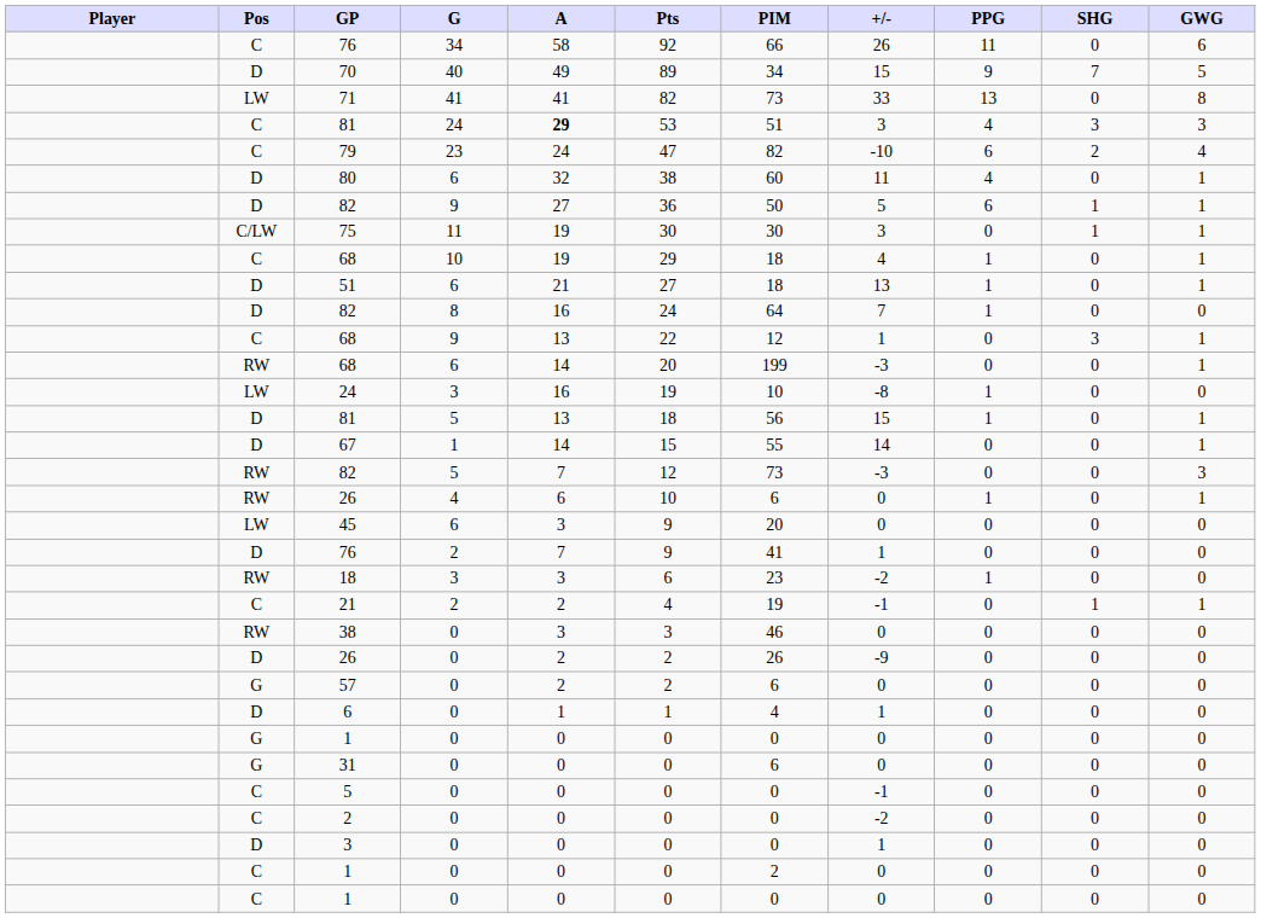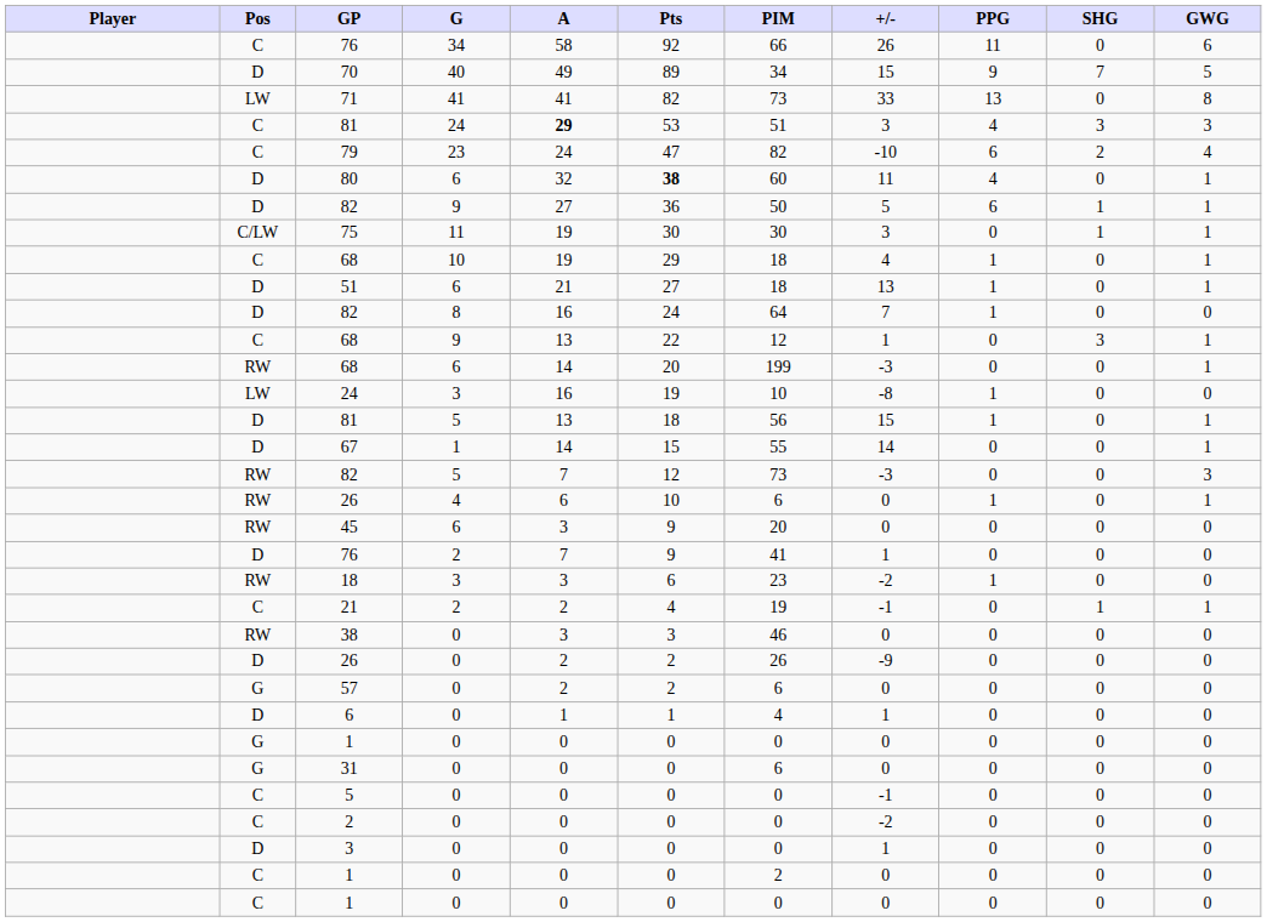 <table style="width:60%;" class="wikitable sortable">
 <tr style="text-align:center;">
 <th style="background:#ddf; width:10%;">Player</th>
 <th style="background:#ddf; width:3%;" title="Position">Pos</th>
 <th style="background:#ddf; width:5%;" title="Games played">GP</th>
 <th style="background:#ddf; width:5%;" title="Goals">G</th>
 <th style="background:#ddf; width:5%;" title="Assists">A</th>
 <th style="background:#ddf; width:5%;" title="Points">Pts</th>
 <th style="background:#ddf; width:5%;" title="Penalties in Minutes">PIM</th>
 <th style="background:#ddf; width:5%;" title="Plus/minus">+/-</th>
 <th style="background:#ddf; width:5%;" title="Power play goals">PPG</th>
 <th style="background:#ddf; width:5%;" title="Short-handed goals">SHG</th>
 <th style="background:#ddf; width:5%;" title="Game-winning goals">GWG</th>
 </tr>
 <tr style="text-align:center;">
 <td style="text-align:right;"></td>
 <td>C</td>
 <td>76</td>
 <td>34</td>
 <td>58</td>
 <td>92</td>
 <td>66</td>
 <td>26</td>
 <td>11</td>
 <td>0</td>
 <td>6</td>
 </tr>
 <tr style="text-align:center;">
 <td style="text-align:right;"></td>
 <td>D</td>
 <td>70</td>
 <td>40</td>
 <td>49</td>
 <td>89</td>
 <td>34</td>
 <td>15</td>
 <td>9</td>
 <td>7</td>
 <td>5</td>
 </tr>
 <tr style="text-align:center;">
 <td style="text-align:right;"></td>
 <td>LW</td>
 <td>71</td>
 <td>41</td>
 <td>41</td>
 <td>82</td>
 <td>73</td>
 <td>33</td>
 <td>13</td>
 <td>0</td>
 <td>8</td>
 </tr>
 <tr style="text-align:center;">
 <td style="text-align:right;"></td>
 <td>C</td>
 <td>81</td>
 <td>24</td>
 <td><strong>29</strong></td>
 <td>53</td>
 <td>51</td>
 <td>3</td>
 <td>4</td>
 <td>3</td>
 <td>3</td>
 </tr>
 <tr style="text-align:center;">
 <td style="text-align:right;"></td>
 <td>C</td>
 <td>79</td>
 <td>23</td>
 <td>24</td>
 <td>47</td>
 <td>82</td>
 <td>-10</td>
 <td>6</td>
 <td>2</td>
 <td>4</td>
 </tr>
 <tr style="text-align:center;">
 <td style="text-align:right;"></td>
 <td>D</td>
 <td>80</td>
 <td>6</td>
 <td>32</td>
-<td>38</td>
+<td><strong>38</strong></td>
 <td>60</td>
 <td>11</td>
 <td>4</td>
 <td>0</td>
 <td>1</td>
 </tr>
 <tr style="text-align:center;">
 <td style="text-align:right;"></td>
 <td>D</td>
 <td>82</td>
 <td>9</td>
 <td>27</td>
 <td>36</td>
 <td>50</td>
 <td>5</td>
 <td>6</td>
 <td>1</td>
 <td>1</td>
 </tr>
 <tr style="text-align:center;">
 <td style="text-align:right;"></td>
 <td>C/LW</td>
 <td>75</td>
 <td>11</td>
 <td>19</td>
 <td>30</td>
 <td>30</td>
 <td>3</td>
 <td>0</td>
 <td>1</td>
 <td>1</td>
 </tr>
 <tr style="text-align:center;">
 <td style="text-align:right;"></td>
 <td>C</td>
 <td>68</td>
 <td>10</td>
 <td>19</td>
 <td>29</td>
 <td>18</td>
 <td>4</td>
 <td>1</td>
 <td>0</td>
 <td>1</td>
 </tr>
 <tr style="text-align:center;">
 <td style="text-align:right;"></td>
 <td>D</td>
 <td>51</td>
 <td>6</td>
 <td>21</td>
 <td>27</td>
 <td>18</td>
 <td>13</td>
 <td>1</td>
 <td>0</td>
 <td>1</td>
 </tr>
 <tr style="text-align:center;">
 <td style="text-align:right;"></td>
 <td>D</td>
 <td>82</td>
 <td>8</td>
 <td>16</td>
 <td>24</td>
 <td>64</td>
 <td>7</td>
 <td>1</td>
 <td>0</td>
 <td>0</td>
 </tr>
 <tr style="text-align:center;">
 <td style="text-align:right;"></td>
 <td>C</td>
 <td>68</td>
 <td>9</td>
 <td>13</td>
 <td>22</td>
 <td>12</td>
 <td>1</td>
 <td>0</td>
 <td>3</td>
 <td>1</td>
 </tr>
 <tr style="text-align:center;">
 <td style="text-align:right;"></td>
 <td>RW</td>
 <td>68</td>
 <td>6</td>
 <td>14</td>
 <td>20</td>
 <td>199</td>
 <td>-3</td>
 <td>0</td>
 <td>0</td>
 <td>1</td>
 </tr>
 <tr style="text-align:center;">
 <td style="text-align:right;"></td>
 <td>LW</td>
 <td>24</td>
 <td>3</td>
 <td>16</td>
 <td>19</td>
 <td>10</td>
 <td>-8</td>
 <td>1</td>
 <td>0</td>
 <td>0</td>
 </tr>
 <tr style="text-align:center;">
 <td style="text-align:right;"></td>
 <td>D</td>
 <td>81</td>
 <td>5</td>
 <td>13</td>
 <td>18</td>
 <td>56</td>
 <td>15</td>
 <td>1</td>
 <td>0</td>
 <td>1</td>
 </tr>
 <tr style="text-align:center;">
 <td style="text-align:right;"></td>
 <td>D</td>
 <td>67</td>
 <td>1</td>
 <td>14</td>
 <td>15</td>
 <td>55</td>
 <td>14</td>
 <td>0</td>
 <td>0</td>
 <td>1</td>
 </tr>
 <tr style="text-align:center;">
 <td style="text-align:right;"></td>
 <td>RW</td>
 <td>82</td>
 <td>5</td>
 <td>7</td>
 <td>12</td>
 <td>73</td>
 <td>-3</td>
 <td>0</td>
 <td>0</td>
 <td>3</td>
 </tr>
 <tr style="text-align:center;">
 <td style="text-align:right;"></td>
 <td>RW</td>
 <td>26</td>
 <td>4</td>
 <td>6</td>
 <td>10</td>
 <td>6</td>
 <td>0</td>
 <td>1</td>
 <td>0</td>
 <td>1</td>
 </tr>
 <tr style="text-align:center;">
 <td style="text-align:right;"></td>
-<td>LW</td>
+<td>RW</td>
 <td>45</td>
 <td>6</td>
 <td>3</td>
 <td>9</td>
 <td>20</td>
 <td>0</td>
 <td>0</td>
 <td>0</td>
 <td>0</td>
 </tr>
 <tr style="text-align:center;">
 <td style="text-align:right;"></td>
 <td>D</td>
 <td>76</td>
 <td>2</td>
 <td>7</td>
 <td>9</td>
 <td>41</td>
 <td>1</td>
 <td>0</td>
 <td>0</td>
 <td>0</td>
 </tr>
 <tr style="text-align:center;">
 <td style="text-align:right;"></td>
 <td>RW</td>
 <td>18</td>
 <td>3</td>
 <td>3</td>
 <td>6</td>
 <td>23</td>
 <td>-2</td>
 <td>1</td>
 <td>0</td>
 <td>0</td>
 </tr>
 <tr style="text-align:center;">
 <td style="text-align:right;"></td>
 <td>C</td>
 <td>21</td>
 <td>2</td>
 <td>2</td>
 <td>4</td>
 <td>19</td>
 <td>-1</td>
 <td>0</td>
 <td>1</td>
 <td>1</td>
 </tr>
 <tr style="text-align:center;">
 <td style="text-align:right;"></td>
 <td>RW</td>
 <td>38</td>
 <td>0</td>
 <td>3</td>
 <td>3</td>
 <td>46</td>
 <td>0</td>
 <td>0</td>
 <td>0</td>
 <td>0</td>
 </tr>
 <tr style="text-align:center;">
 <td style="text-align:right;"></td>
 <td>D</td>
 <td>26</td>
 <td>0</td>
 <td>2</td>
 <td>2</td>
 <td>26</td>
 <td>-9</td>
 <td>0</td>
 <td>0</td>
 <td>0</td>
 </tr>
 <tr style="text-align:center;">
 <td style="text-align:right;"></td>
 <td>G</td>
 <td>57</td>
 <td>0</td>
 <td>2</td>
 <td>2</td>
 <td>6</td>
 <td>0</td>
 <td>0</td>
 <td>0</td>
 <td>0</td>
 </tr>
 <tr style="text-align:center;">
 <td style="text-align:right;"></td>
 <td>D</td>
 <td>6</td>
 <td>0</td>
 <td>1</td>
 <td>1</td>
 <td>4</td>
 <td>1</td>
 <td>0</td>
 <td>0</td>
 <td>0</td>
 </tr>
 <tr style="text-align:center;">
 <td style="text-align:right;"></td>
 <td>G</td>
 <td>1</td>
 <td>0</td>
 <td>0</td>
 <td>0</td>
 <td>0</td>
 <td>0</td>
 <td>0</td>
 <td>0</td>
 <td>0</td>
 </tr>
 <tr style="text-align:center;">
 <td style="text-align:right;"></td>
 <td>G</td>
 <td>31</td>
 <td>0</td>
 <td>0</td>
 <td>0</td>
 <td>6</td>
 <td>0</td>
 <td>0</td>
 <td>0</td>
 <td>0</td>
 </tr>
 <tr style="text-align:center;">
 <td style="text-align:right;"></td>
 <td>C</td>
 <td>5</td>
 <td>0</td>
 <td>0</td>
 <td>0</td>
 <td>0</td>
 <td>-1</td>
 <td>0</td>
 <td>0</td>
 <td>0</td>
 </tr>
 <tr style="text-align:center;">
 <td style="text-align:right;"></td>
 <td>C</td>
 <td>2</td>
 <td>0</td>
 <td>0</td>
 <td>0</td>
 <td>0</td>
 <td>-2</td>
 <td>0</td>
 <td>0</td>
 <td>0</td>
 </tr>
 <tr style="text-align:center;">
 <td style="text-align:right;"></td>
 <td>D</td>
 <td>3</td>
 <td>0</td>
 <td>0</td>
 <td>0</td>
 <td>0</td>
 <td>1</td>
 <td>0</td>
 <td>0</td>
 <td>0</td>
 </tr>
 <tr style="text-align:center;">
 <td style="text-align:right;"></td>
 <td>C</td>
 <td>1</td>
 <td>0</td>
 <td>0</td>
 <td>0</td>
 <td>2</td>
 <td>0</td>
 <td>0</td>
 <td>0</td>
 <td>0</td>
 </tr>
 <tr style="text-align:center;">
 <td style="text-align:right;"></td>
 <td>C</td>
 <td>1</td>
 <td>0</td>
 <td>0</td>
 <td>0</td>
 <td>0</td>
 <td>0</td>
 <td>0</td>
 <td>0</td>
 <td>0</td>
 </tr>
 </table>
